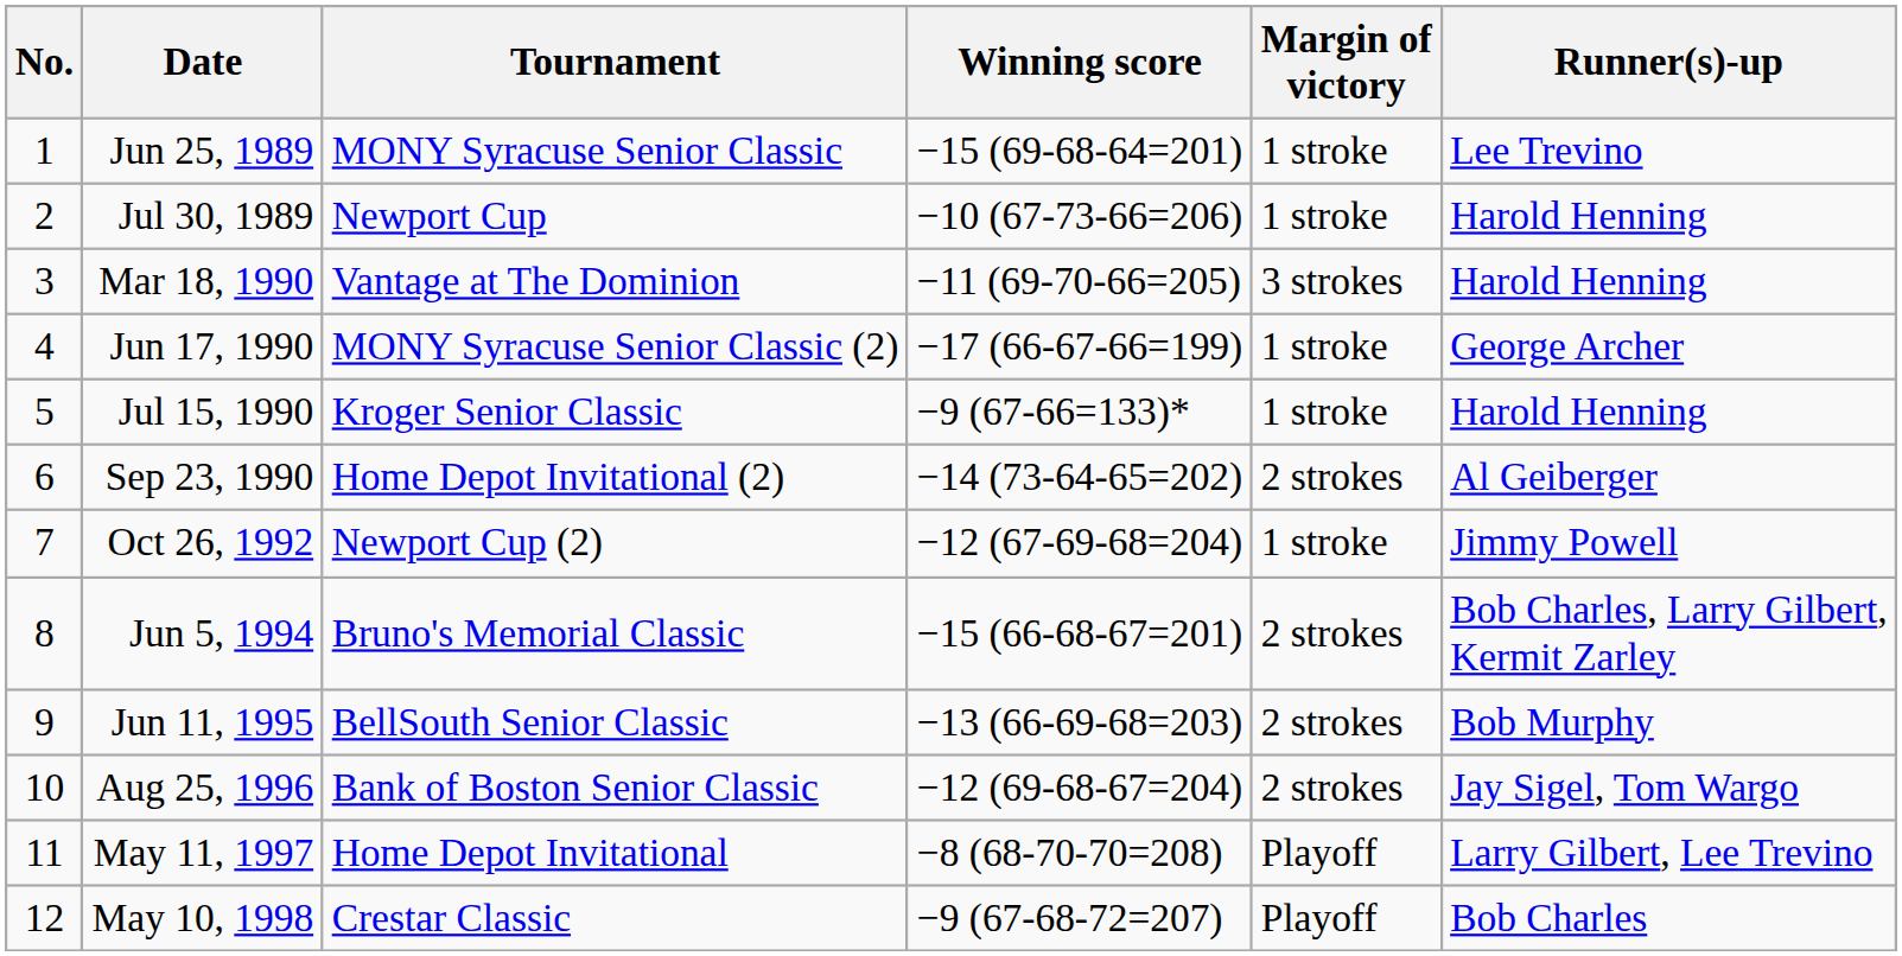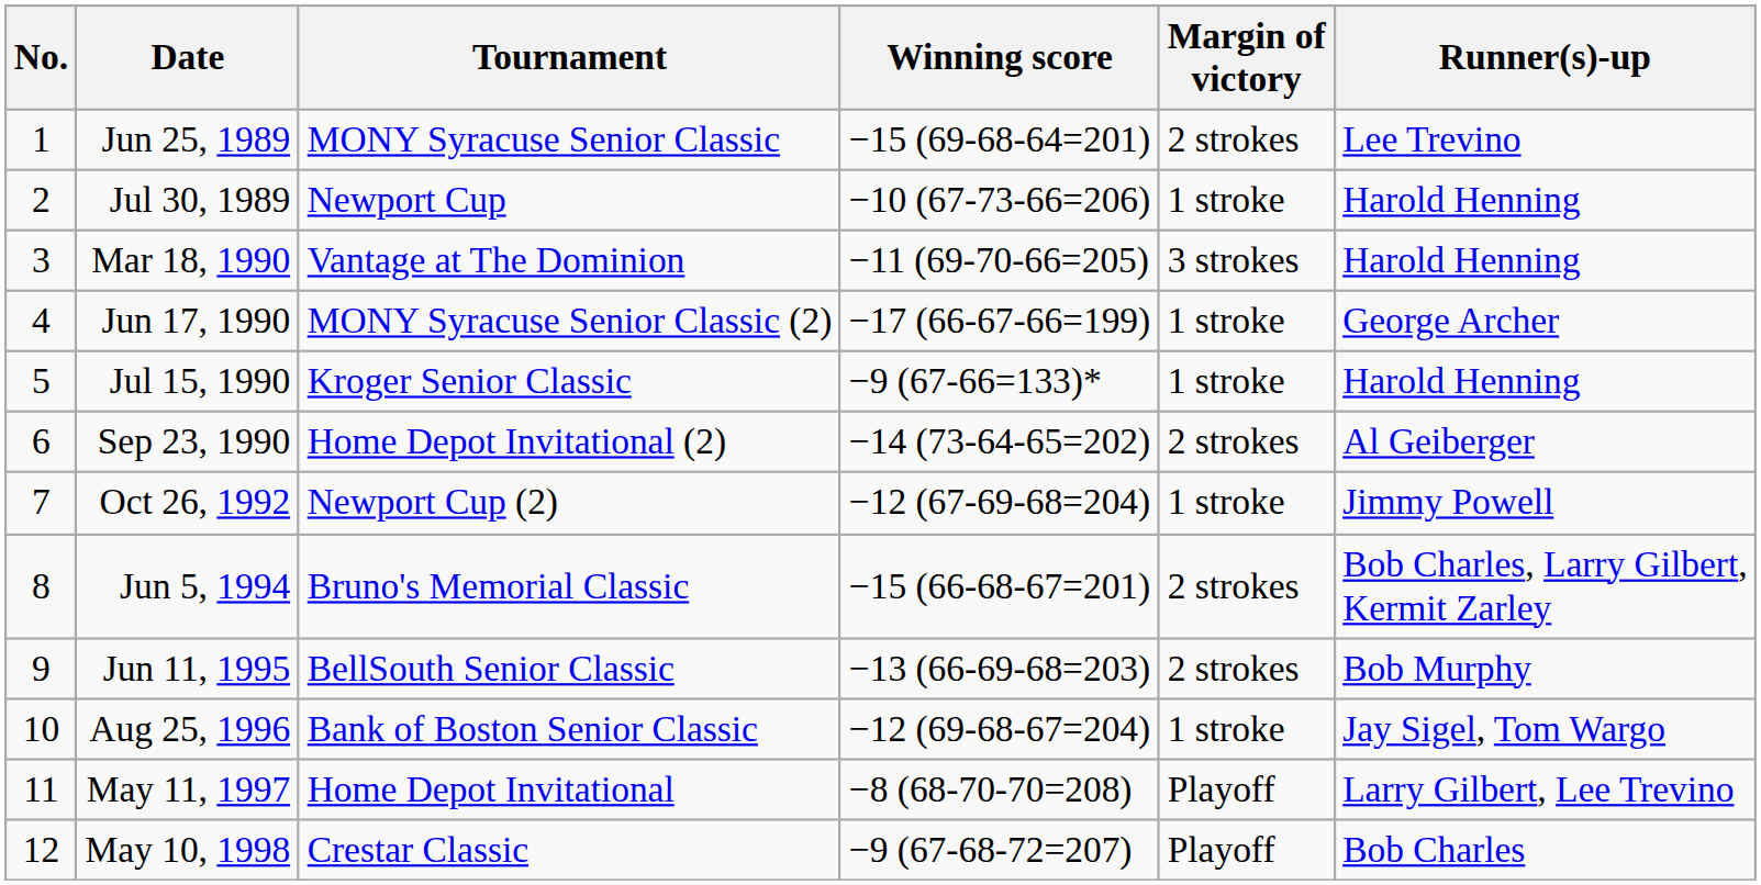 <table class="wikitable" style="font-size:95%;">
 <tr>
 <th>No.</th>
 <th>Date</th>
 <th>Tournament</th>
 <th>Winning score</th>
 <th>Margin of<br>victory</th>
 <th>Runner(s)-up</th>
 </tr>
 <tr>
 <td align=center>1</td>
 <td align=right>Jun 25, <a href='#'>1989</a></td>
 <td><a href='#'>MONY Syracuse Senior Classic</a></td>
 <td>−15 (69-68-64=201)</td>
-<td>1 stroke</td>
+<td>2 strokes</td>
 <td> <a href='#'>Lee Trevino</a></td>
 </tr>
 <tr>
 <td align=center>2</td>
 <td align=right>Jul 30, 1989</td>
 <td><a href='#'>Newport Cup</a></td>
 <td>−10 (67-73-66=206)</td>
 <td>1 stroke</td>
 <td> <a href='#'>Harold Henning</a></td>
 </tr>
 <tr>
 <td align=center>3</td>
 <td align=right>Mar 18, <a href='#'>1990</a></td>
 <td><a href='#'>Vantage at The Dominion</a></td>
 <td>−11 (69-70-66=205)</td>
 <td>3 strokes</td>
 <td> <a href='#'>Harold Henning</a></td>
 </tr>
 <tr>
 <td align=center>4</td>
 <td align=right>Jun 17, 1990</td>
 <td><a href='#'>MONY Syracuse Senior Classic</a> (2)</td>
 <td>−17 (66-67-66=199)</td>
 <td>1 stroke</td>
 <td> <a href='#'>George Archer</a></td>
 </tr>
 <tr>
 <td align=center>5</td>
 <td align=right>Jul 15, 1990</td>
 <td><a href='#'>Kroger Senior Classic</a></td>
 <td>−9 (67-66=133)*</td>
 <td>1 stroke</td>
 <td> <a href='#'>Harold Henning</a></td>
 </tr>
 <tr>
 <td align=center>6</td>
 <td align=right>Sep 23, 1990</td>
 <td><a href='#'>Home Depot Invitational</a> (2)</td>
 <td>−14 (73-64-65=202)</td>
 <td>2 strokes</td>
 <td> <a href='#'>Al Geiberger</a></td>
 </tr>
 <tr>
 <td align=center>7</td>
 <td align=right>Oct 26, <a href='#'>1992</a></td>
 <td><a href='#'>Newport Cup</a> (2)</td>
 <td>−12 (67-69-68=204)</td>
 <td>1 stroke</td>
 <td> <a href='#'>Jimmy Powell</a></td>
 </tr>
 <tr>
 <td align=center>8</td>
 <td align=right>Jun 5, <a href='#'>1994</a></td>
 <td><a href='#'>Bruno's Memorial Classic</a></td>
 <td>−15 (66-68-67=201)</td>
 <td>2 strokes</td>
 <td> <a href='#'>Bob Charles</a>,  <a href='#'>Larry Gilbert</a>,<br> <a href='#'>Kermit Zarley</a></td>
 </tr>
 <tr>
 <td align=center>9</td>
 <td align=right>Jun 11, <a href='#'>1995</a></td>
 <td><a href='#'>BellSouth Senior Classic</a></td>
 <td>−13 (66-69-68=203)</td>
 <td>2 strokes</td>
 <td> <a href='#'>Bob Murphy</a></td>
 </tr>
 <tr>
 <td align=center>10</td>
 <td align=right>Aug 25, <a href='#'>1996</a></td>
 <td><a href='#'>Bank of Boston Senior Classic</a></td>
 <td>−12 (69-68-67=204)</td>
-<td>2 strokes</td>
+<td>1 stroke</td>
 <td> <a href='#'>Jay Sigel</a>,  <a href='#'>Tom Wargo</a></td>
 </tr>
 <tr>
 <td align=center>11</td>
 <td align=right>May 11, <a href='#'>1997</a></td>
 <td><a href='#'>Home Depot Invitational</a></td>
 <td>−8 (68-70-70=208)</td>
 <td>Playoff</td>
 <td> <a href='#'>Larry Gilbert</a>,  <a href='#'>Lee Trevino</a></td>
 </tr>
 <tr>
 <td align=center>12</td>
 <td align=right>May 10, <a href='#'>1998</a></td>
 <td><a href='#'>Crestar Classic</a></td>
 <td>−9 (67-68-72=207)</td>
 <td>Playoff</td>
 <td> <a href='#'>Bob Charles</a></td>
 </tr>
 </table>
